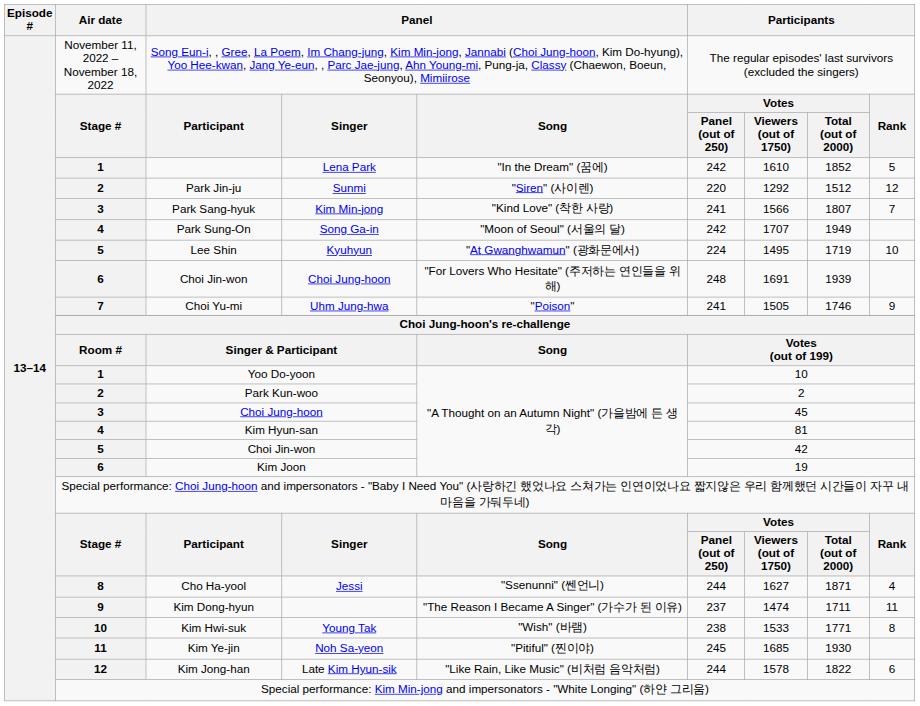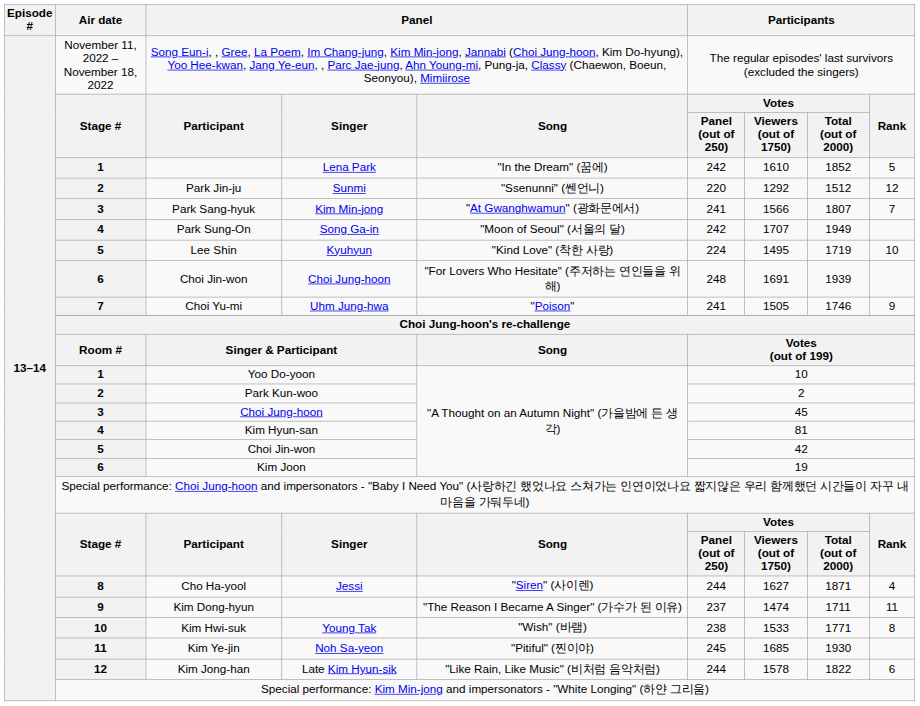 <table class="wikitable" style="text-align:center;">
 <tr>
 <th width="5%">Episode #</th>
 <th width="10%">Air date</th>
 <th colspan="3">Panel</th>
 <th colspan="4">Participants</th>
 </tr>
 <tr>
 <th rowspan=29>13–14</th>
 <td>November 11, 2022 – November 18, 2022</td>
 <td colspan=3><a href='#'>Song Eun-i</a>, , <a href='#'>Gree</a>, <a href='#'>La Poem</a>, <a href='#'>Im Chang-jung</a>, <a href='#'>Kim Min-jong</a>, <a href='#'>Jannabi</a> (<a href='#'>Choi Jung-hoon</a>, Kim Do-hyung), <a href='#'>Yoo Hee-kwan</a>, <a href='#'>Jang Ye-eun</a>, , <a href='#'>Parc Jae-jung</a>, <a href='#'>Ahn Young-mi</a>, Pung-ja, <a href='#'>Classy</a> (Chaewon, Boeun, Seonyou), <a href='#'>Mimiirose</a></td>
 <td colspan=4>The regular episodes' last survivors (excluded the singers)</td>
 </tr>
 <tr>
 <th rowspan=2>Stage #</th>
 <th width="15%" rowspan="2">Participant</th>
 <th width="15%" rowspan="2">Singer</th>
 <th width="30%" rowspan="2">Song</th>
 <th width="20%" colspan="3">Votes</th>
 <th width="5%" rowspan="2">Rank</th>
 </tr>
 <tr>
 <th>Panel<br>(out of 250)</th>
 <th>Viewers<br>(out of 1750)</th>
 <th>Total<br>(out of 2000)</th>
 </tr>
 <tr>
 <th>1</th>
 <td></td>
 <td><a href='#'>Lena Park</a></td>
 <td>"In the Dream" (꿈에)</td>
 <td>242</td>
 <td>1610</td>
 <td>1852</td>
 <td>5</td>
 </tr>
 <tr>
 <th>2</th>
 <td>Park Jin-ju</td>
 <td><a href='#'>Sunmi</a></td>
-<td>"<a href='#'>Siren</a>" (사이렌)</td>
+<td>"Ssenunni" (쎈언니)</td>
 <td>220</td>
 <td>1292</td>
 <td>1512</td>
 <td>12</td>
 </tr>
 <tr>
 <th>3</th>
 <td>Park Sang-hyuk</td>
 <td><a href='#'>Kim Min-jong</a></td>
-<td>"Kind Love" (착한 사랑)</td>
+<td>"<a href='#'>At Gwanghwamun</a>" (광화문에서)</td>
 <td>241</td>
 <td>1566</td>
 <td>1807</td>
 <td>7</td>
 </tr>
 <tr>
 <th>4</th>
 <td>Park Sung-On</td>
 <td><a href='#'>Song Ga-in</a></td>
 <td>"Moon of Seoul" (서울의 달)</td>
 <td>242</td>
 <td>1707</td>
 <td>1949</td>
 <td></td>
 </tr>
 <tr>
 <th>5</th>
 <td>Lee Shin</td>
 <td><a href='#'>Kyuhyun</a></td>
-<td>"<a href='#'>At Gwanghwamun</a>" (광화문에서)</td>
+<td>"Kind Love" (착한 사랑)</td>
 <td>224</td>
 <td>1495</td>
 <td>1719</td>
 <td>10</td>
 </tr>
 <tr>
 <th>6</th>
 <td>Choi Jin-won</td>
 <td><a href='#'>Choi Jung-hoon</a></td>
 <td>"For Lovers Who Hesitate" (주저하는 연인들을 위해)</td>
 <td>248</td>
 <td>1691</td>
 <td>1939</td>
 <td></td>
 </tr>
 <tr>
 <th>7</th>
 <td>Choi Yu-mi</td>
 <td><a href='#'>Uhm Jung-hwa</a></td>
 <td>"<a href='#'>Poison</a>"</td>
 <td>241</td>
 <td>1505</td>
 <td>1746</td>
 <td>9</td>
 </tr>
 <tr>
 </tr>
 <tr>
 <th colspan="8">Choi Jung-hoon's re-challenge</th>
 </tr>
 <tr>
 <th>Room #</th>
 <th colspan="2">Singer & Participant</th>
 <th>Song</th>
 <th colspan="4">Votes<br>(out of 199)</th>
 </tr>
 <tr>
 <th>1</th>
 <td colspan="2">Yoo Do-yoon</td>
 <td rowspan="6">"A Thought on an Autumn Night" (가을밤에 든 생각)</td>
 <td colspan="4">10</td>
 </tr>
 <tr>
 <th>2</th>
 <td colspan="2">Park Kun-woo</td>
 <td colspan="4">2</td>
 </tr>
 <tr>
 <th>3</th>
 <td colspan="2"><a href='#'>Choi Jung-hoon</a></td>
 <td colspan="4">45</td>
 </tr>
 <tr>
 <th>4</th>
 <td colspan="2">Kim Hyun-san</td>
 <td colspan="4">81</td>
 </tr>
 <tr>
 <th>5</th>
 <td colspan="2">Choi Jin-won</td>
 <td colspan="4">42</td>
 </tr>
 <tr>
 <th>6</th>
 <td colspan="2">Kim Joon</td>
 <td colspan="4">19</td>
 </tr>
 <tr>
 <td colspan=8>Special performance: <a href='#'>Choi Jung-hoon</a> and impersonators - "Baby I Need You" (사랑하긴 했었나요 스쳐가는 인연이었나요 짧지않은 우리 함께했던 시간들이 자꾸 내 마음을 가둬두네)</td>
 </tr>
 <tr>
 <th rowspan=2>Stage #</th>
 <th width="15%" rowspan="2">Participant</th>
 <th width="15%" rowspan="2">Singer</th>
 <th width="30%" rowspan="2">Song</th>
 <th width="20%" colspan="3">Votes</th>
 <th width="5%" rowspan="2">Rank</th>
 </tr>
 <tr>
 <th>Panel<br>(out of 250)</th>
 <th>Viewers<br>(out of 1750)</th>
 <th>Total <br>(out of 2000)</th>
 </tr>
 <tr>
 <th>8</th>
 <td>Cho Ha-yool</td>
 <td><a href='#'>Jessi</a></td>
-<td>"Ssenunni" (쎈언니)</td>
+<td>"<a href='#'>Siren</a>" (사이렌)</td>
 <td>244</td>
 <td>1627</td>
 <td>1871</td>
 <td>4</td>
 </tr>
 <tr>
 <th>9</th>
 <td>Kim Dong-hyun</td>
 <td></td>
 <td>"The Reason I Became A Singer" (가수가 된 이유)</td>
 <td>237</td>
 <td>1474</td>
 <td>1711</td>
 <td>11</td>
 </tr>
 <tr>
 <th>10</th>
 <td>Kim Hwi-suk</td>
 <td><a href='#'>Young Tak</a></td>
 <td>"Wish" (바램)</td>
 <td>238</td>
 <td>1533</td>
 <td>1771</td>
 <td>8</td>
 </tr>
 <tr>
 <th>11</th>
 <td>Kim Ye-jin</td>
 <td><a href='#'>Noh Sa-yeon</a></td>
 <td>"Pitiful" (찐이야)</td>
 <td>245</td>
 <td>1685</td>
 <td>1930</td>
 <td></td>
 </tr>
 <tr>
 <th>12</th>
 <td>Kim Jong-han</td>
 <td>Late <a href='#'>Kim Hyun-sik</a></td>
 <td>"Like Rain, Like Music" (비처럼 음악처럼)</td>
 <td>244</td>
 <td>1578</td>
 <td>1822</td>
 <td>6</td>
 </tr>
 <tr>
 <td colspan=8>Special performance: <a href='#'>Kim Min-jong</a> and impersonators - "White Longing" (하얀 그리움)</td>
 </tr>
 </table>
